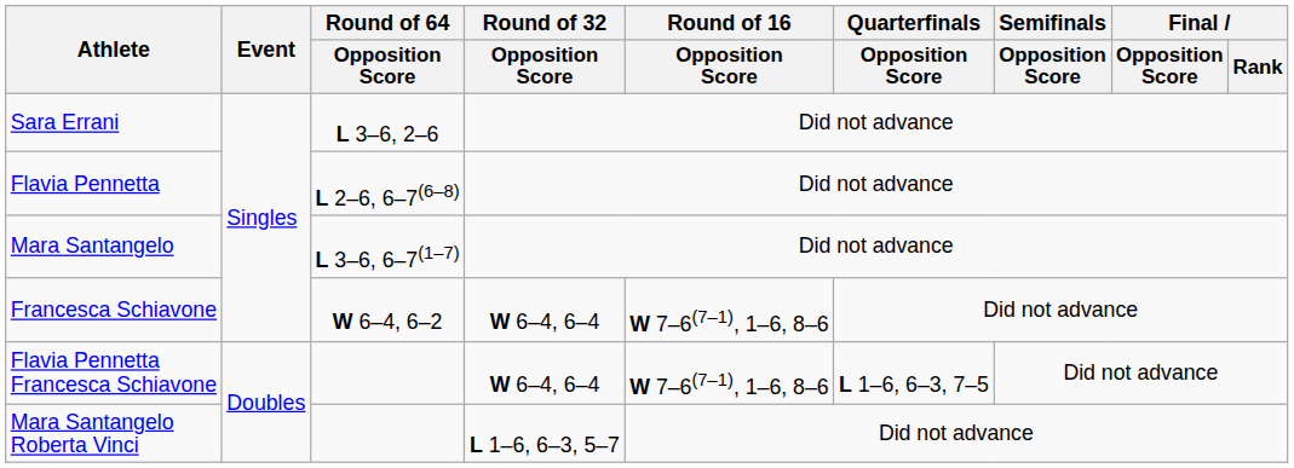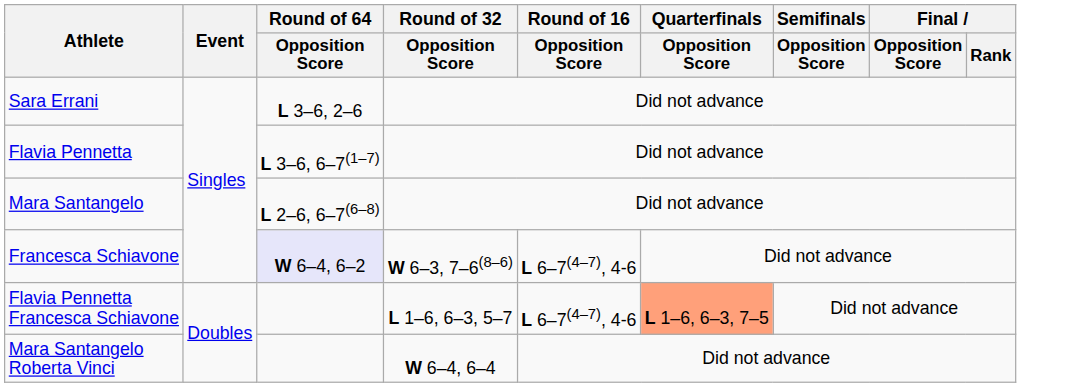 <table class=wikitable style="font-size:90%">
 <tr>
 <th rowspan="2">Athlete</th>
 <th rowspan="2">Event</th>
 <th>Round of 64</th>
 <th>Round of 32</th>
 <th>Round of 16</th>
 <th>Quarterfinals</th>
 <th>Semifinals</th>
 <th colspan=2>Final / </th>
 </tr>
 <tr style="font-size:95%">
 <th>Opposition<br>Score</th>
 <th>Opposition<br>Score</th>
 <th>Opposition<br>Score</th>
 <th>Opposition<br>Score</th>
 <th>Opposition<br>Score</th>
 <th>Opposition<br>Score</th>
 <th>Rank</th>
 </tr>
 <tr align=center>
 <td align=left><a href='#'>Sara Errani</a></td>
 <td align=left rowspan=4><a href='#'>Singles</a></td>
 <td><br><strong>L</strong> 3–6, 2–6</td>
 <td colspan=6>Did not advance</td>
 </tr>
 <tr align=center>
 <td align=left><a href='#'>Flavia Pennetta</a></td>
+<td><br><strong>L</strong> 3–6, 6–7<sup>(1–7)</sup></td>
+<td colspan=6>Did not advance</td>
+</tr>
+<tr align=center>
+<td align=left><a href='#'>Mara Santangelo</a></td>
 <td><br><strong>L</strong> 2–6, 6–7<sup>(6–8)</sup></td>
 <td colspan=6>Did not advance</td>
 </tr>
 <tr align=center>
-<td align=left><a href='#'>Mara Santangelo</a></td>
-<td><br><strong>L</strong> 3–6, 6–7<sup>(1–7)</sup></td>
-<td colspan=6>Did not advance</td>
-</tr>
-<tr align=center>
 <td align=left><a href='#'>Francesca Schiavone</a></td>
-<td><br><strong>W</strong> 6–4, 6–2</td>
-<td><br><strong>W</strong> 6–4, 6–4</td>
-<td><br><strong>W</strong> 7–6<sup>(7–1)</sup>, 1–6, 8–6</td>
+<td style="background: lavender;"><br><strong>W</strong> 6–4, 6–2</td>
+<td><br><strong>W</strong> 6–3, 7–6<sup>(8–6)</sup></td>
+<td><br><strong>L</strong> 6–7<sup>(4–7)</sup>, 4-6</td>
 <td colspan=4>Did not advance</td>
 </tr>
 <tr align=center>
 <td align=left><a href='#'>Flavia Pennetta</a><br><a href='#'>Francesca Schiavone</a></td>
 <td align=left rowspan=2><a href='#'>Doubles</a></td>
 <td></td>
-<td><br><strong>W</strong> 6–4, 6–4</td>
-<td><br><strong>W</strong> 7–6<sup>(7–1)</sup>, 1–6, 8–6</td>
-<td><br><strong>L</strong> 1–6, 6–3, 7–5</td>
+<td><br><strong>L</strong> 1–6, 6–3, 5–7</td>
+<td><br><strong>L</strong> 6–7<sup>(4–7)</sup>, 4-6</td>
+<td style="background: lightsalmon;"><br><strong>L</strong> 1–6, 6–3, 7–5</td>
 <td colspan=3>Did not advance</td>
 </tr>
 <tr align=center>
 <td align=left><a href='#'>Mara Santangelo</a><br><a href='#'>Roberta Vinci</a></td>
 <td></td>
-<td><br><strong>L</strong> 1–6, 6–3, 5–7</td>
+<td><br><strong>W</strong> 6–4, 6–4</td>
 <td colspan=5>Did not advance</td>
 </tr>
 </table>
